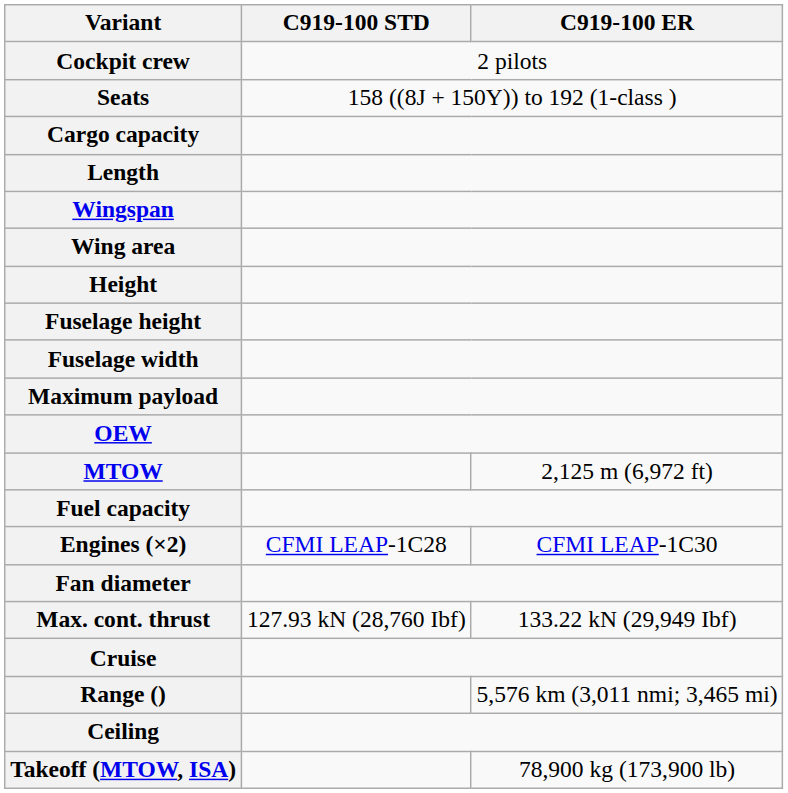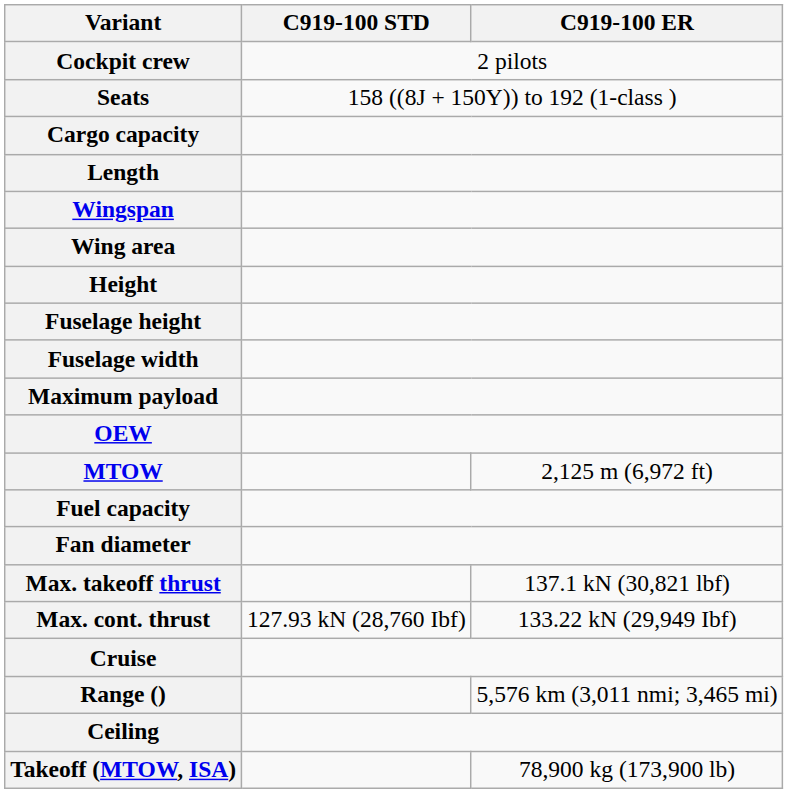 <table style="text-align: center;" class="wikitable">
 <tr>
 <th>Variant</th>
 <th>C919-100 STD</th>
 <th>C919-100 ER</th>
 </tr>
 <tr>
 <th>Cockpit crew</th>
 <td colspan="2">2 pilots</td>
 </tr>
 <tr>
 <th>Seats</th>
 <td colspan="2">158 ((8J + 150Y)) to 192 (1-class )</td>
 </tr>
 <tr>
 <th>Cargo capacity</th>
 <td colspan="2"></td>
 </tr>
 <tr>
 <th>Length</th>
 <td colspan="2"></td>
 </tr>
 <tr>
 <th><a href='#'>Wingspan</a></th>
 <td colspan="2"></td>
 </tr>
 <tr>
 <th>Wing area</th>
 <td colspan="2"></td>
 </tr>
 <tr>
 <th>Height</th>
 <td colspan="2"></td>
 </tr>
 <tr>
 <th>Fuselage height</th>
 <td colspan="2"></td>
 </tr>
 <tr>
 <th>Fuselage width</th>
 <td colspan="2"></td>
 </tr>
 <tr>
 <th>Maximum payload</th>
 <td colspan="2"></td>
 </tr>
 <tr>
 <th><a href='#'>OEW</a></th>
 <td colspan="2"></td>
 </tr>
 <tr>
 <th><a href='#'>MTOW</a></th>
 <td></td>
 <td>2,125 m (6,972 ft)</td>
 </tr>
 <tr>
 <th>Fuel capacity</th>
 <td colspan="2"></td>
 </tr>
 <tr>
-<th>Engines (×2)</th>
-<td><a href='#'>CFMI LEAP</a>-1C28</td>
-<td><a href='#'>CFMI LEAP</a>-1C30</td>
+<th>Fan diameter</th>
+<td colspan="2"></td>
 </tr>
 <tr>
-<th>Fan diameter</th>
-<td colspan="2"></td>
+<th>Max. takeoff <a href='#'>thrust</a></th>
+<td></td>
+<td>137.1 kN (30,821 lbf)</td>
 </tr>
 <tr>
 <th>Max. cont. thrust</th>
 <td>127.93 kN (28,760 Ibf)</td>
 <td>133.22 kN (29,949 Ibf)</td>
 </tr>
 <tr>
 <th>Cruise</th>
 <td colspan="2"></td>
 </tr>
 <tr>
 <th>Range ()</th>
 <td></td>
 <td>5,576 km (3,011 nmi; 3,465 mi)</td>
 </tr>
 <tr>
 <th>Ceiling</th>
 <td colspan="2"></td>
 </tr>
 <tr>
 <th>Takeoff (<a href='#'>MTOW</a>, <a href='#'>ISA</a>)</th>
 <td></td>
 <td>78,900 kg (173,900 lb)</td>
 </tr>
 </table>
